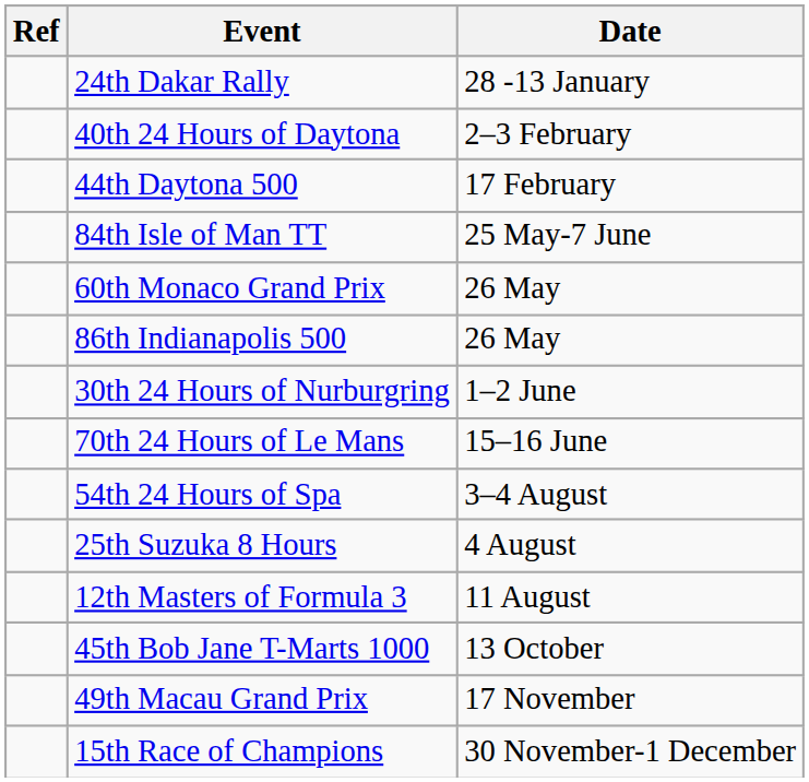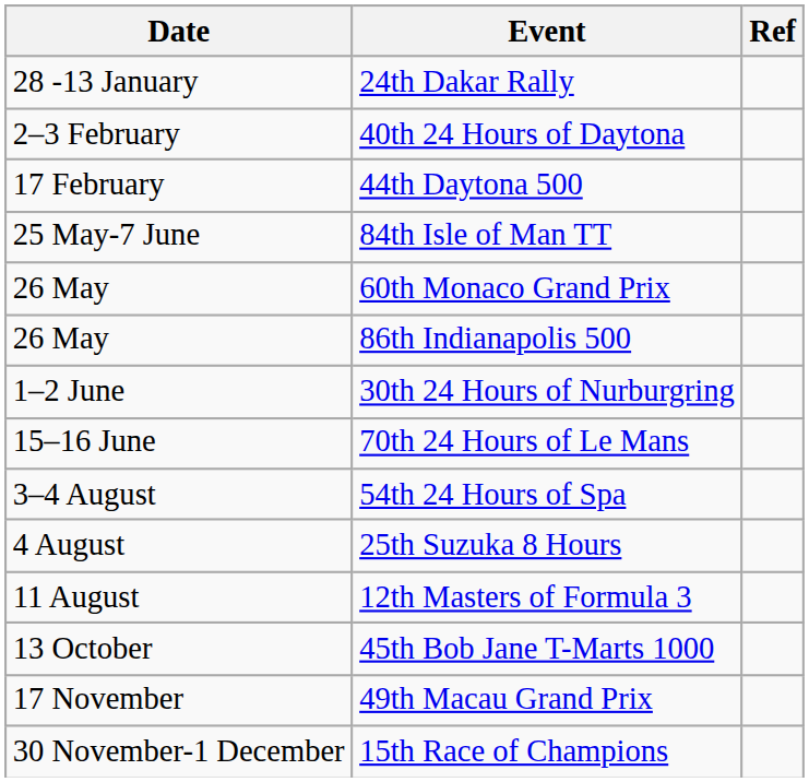 <table class="wikitable" style="font-size: 85%">
 <tr>
+<th>Date</th>
+<th>Event</th>
 <th>Ref</th>
-<th>Event</th>
-<th>Date</th>
 </tr>
 <tr>
+<td>28 -13 January</td>
+<td><a href='#'>24th Dakar Rally</a></td>
 <td></td>
-<td><a href='#'>24th Dakar Rally</a></td>
-<td>28 -13 January</td>
 </tr>
 <tr>
+<td>2–3 February</td>
+<td><a href='#'>40th 24 Hours of Daytona</a></td>
 <td></td>
-<td><a href='#'>40th 24 Hours of Daytona</a></td>
-<td>2–3 February</td>
 </tr>
 <tr>
+<td>17 February</td>
+<td><a href='#'>44th Daytona 500</a></td>
 <td></td>
-<td><a href='#'>44th Daytona 500</a></td>
-<td>17 February</td>
 </tr>
 <tr>
+<td>25 May-7 June</td>
+<td><a href='#'>84th Isle of Man TT</a></td>
 <td></td>
-<td><a href='#'>84th Isle of Man TT</a></td>
-<td>25 May-7 June</td>
 </tr>
 <tr>
+<td>26 May</td>
+<td><a href='#'>60th Monaco Grand Prix</a></td>
 <td></td>
-<td><a href='#'>60th Monaco Grand Prix</a></td>
-<td>26 May</td>
 </tr>
 <tr>
+<td>26 May</td>
+<td><a href='#'>86th Indianapolis 500</a></td>
 <td></td>
-<td><a href='#'>86th Indianapolis 500</a></td>
-<td>26 May</td>
 </tr>
 <tr>
+<td>1–2 June</td>
+<td><a href='#'>30th 24 Hours of Nurburgring</a></td>
 <td></td>
-<td><a href='#'>30th 24 Hours of Nurburgring</a></td>
-<td>1–2 June</td>
 </tr>
 <tr>
+<td>15–16 June</td>
+<td><a href='#'>70th 24 Hours of Le Mans</a></td>
 <td></td>
-<td><a href='#'>70th 24 Hours of Le Mans</a></td>
-<td>15–16 June</td>
 </tr>
 <tr>
+<td>3–4 August</td>
+<td><a href='#'>54th 24 Hours of Spa</a></td>
 <td></td>
-<td><a href='#'>54th 24 Hours of Spa</a></td>
-<td>3–4 August</td>
 </tr>
 <tr>
+<td>4 August</td>
+<td><a href='#'>25th Suzuka 8 Hours</a></td>
 <td></td>
-<td><a href='#'>25th Suzuka 8 Hours</a></td>
-<td>4 August</td>
 </tr>
 <tr>
+<td>11 August</td>
+<td><a href='#'>12th Masters of Formula 3</a></td>
 <td></td>
-<td><a href='#'>12th Masters of Formula 3</a></td>
-<td>11 August</td>
 </tr>
 <tr>
+<td>13 October</td>
+<td><a href='#'>45th Bob Jane T-Marts 1000</a></td>
 <td></td>
-<td><a href='#'>45th Bob Jane T-Marts 1000</a></td>
-<td>13 October</td>
 </tr>
 <tr>
+<td>17 November</td>
+<td><a href='#'>49th Macau Grand Prix</a></td>
 <td></td>
-<td><a href='#'>49th Macau Grand Prix</a></td>
-<td>17 November</td>
 </tr>
 <tr>
+<td>30 November-1 December</td>
+<td><a href='#'>15th Race of Champions</a></td>
 <td></td>
-<td><a href='#'>15th Race of Champions</a></td>
-<td>30 November-1 December</td>
 </tr>
 </table>
